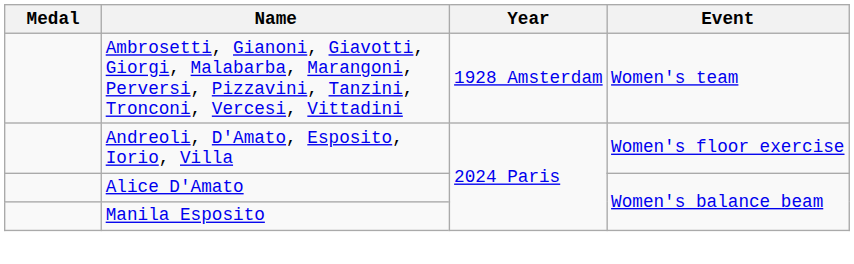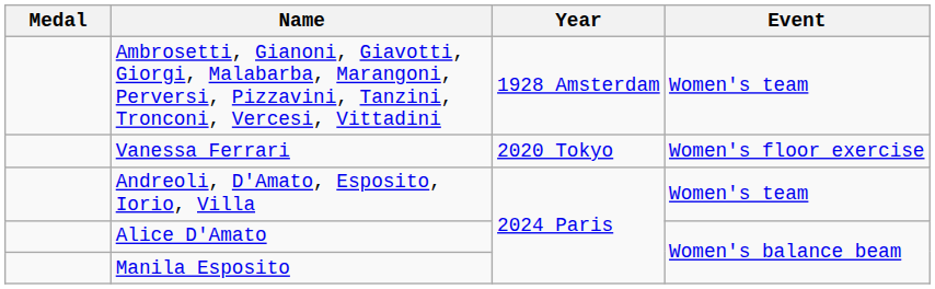 <table class="wikitable sortable">
 <tr>
 <th style="width:5em;">Medal</th>
 <th width=250>Name</th>
 <th>Year</th>
 <th>Event</th>
 </tr>
 <tr>
 <td></td>
 <td><a href='#'>Ambrosetti</a>, <a href='#'>Gianoni</a>, <a href='#'>Giavotti</a>, <a href='#'>Giorgi</a>, <a href='#'>Malabarba</a>, <a href='#'>Marangoni</a>, <a href='#'>Perversi</a>, <a href='#'>Pizzavini</a>, <a href='#'>Tanzini</a>, <a href='#'>Tronconi</a>, <a href='#'>Vercesi</a>, <a href='#'>Vittadini</a></td>
 <td> <a href='#'>1928 Amsterdam</a></td>
 <td><a href='#'>Women's team</a></td>
 </tr>
 <tr>
 <td></td>
+<td><a href='#'>Vanessa Ferrari</a></td>
+<td> <a href='#'>2020 Tokyo</a></td>
+<td><a href='#'>Women's floor exercise</a></td>
+</tr>
+<tr>
+<td></td>
 <td><a href='#'>Andreoli</a>, <a href='#'>D'Amato</a>, <a href='#'>Esposito</a>, <a href='#'>Iorio</a>, <a href='#'>Villa</a></td>
 <td rowspan="3"> <a href='#'>2024 Paris</a></td>
-<td><a href='#'>Women's floor exercise</a></td>
+<td><a href='#'>Women's team</a></td>
 </tr>
 <tr>
 <td></td>
 <td><a href='#'>Alice D'Amato</a></td>
 <td rowspan="2"><a href='#'>Women's balance beam</a></td>
 </tr>
 <tr>
 <td></td>
 <td><a href='#'>Manila Esposito</a></td>
 </tr>
 </table>
